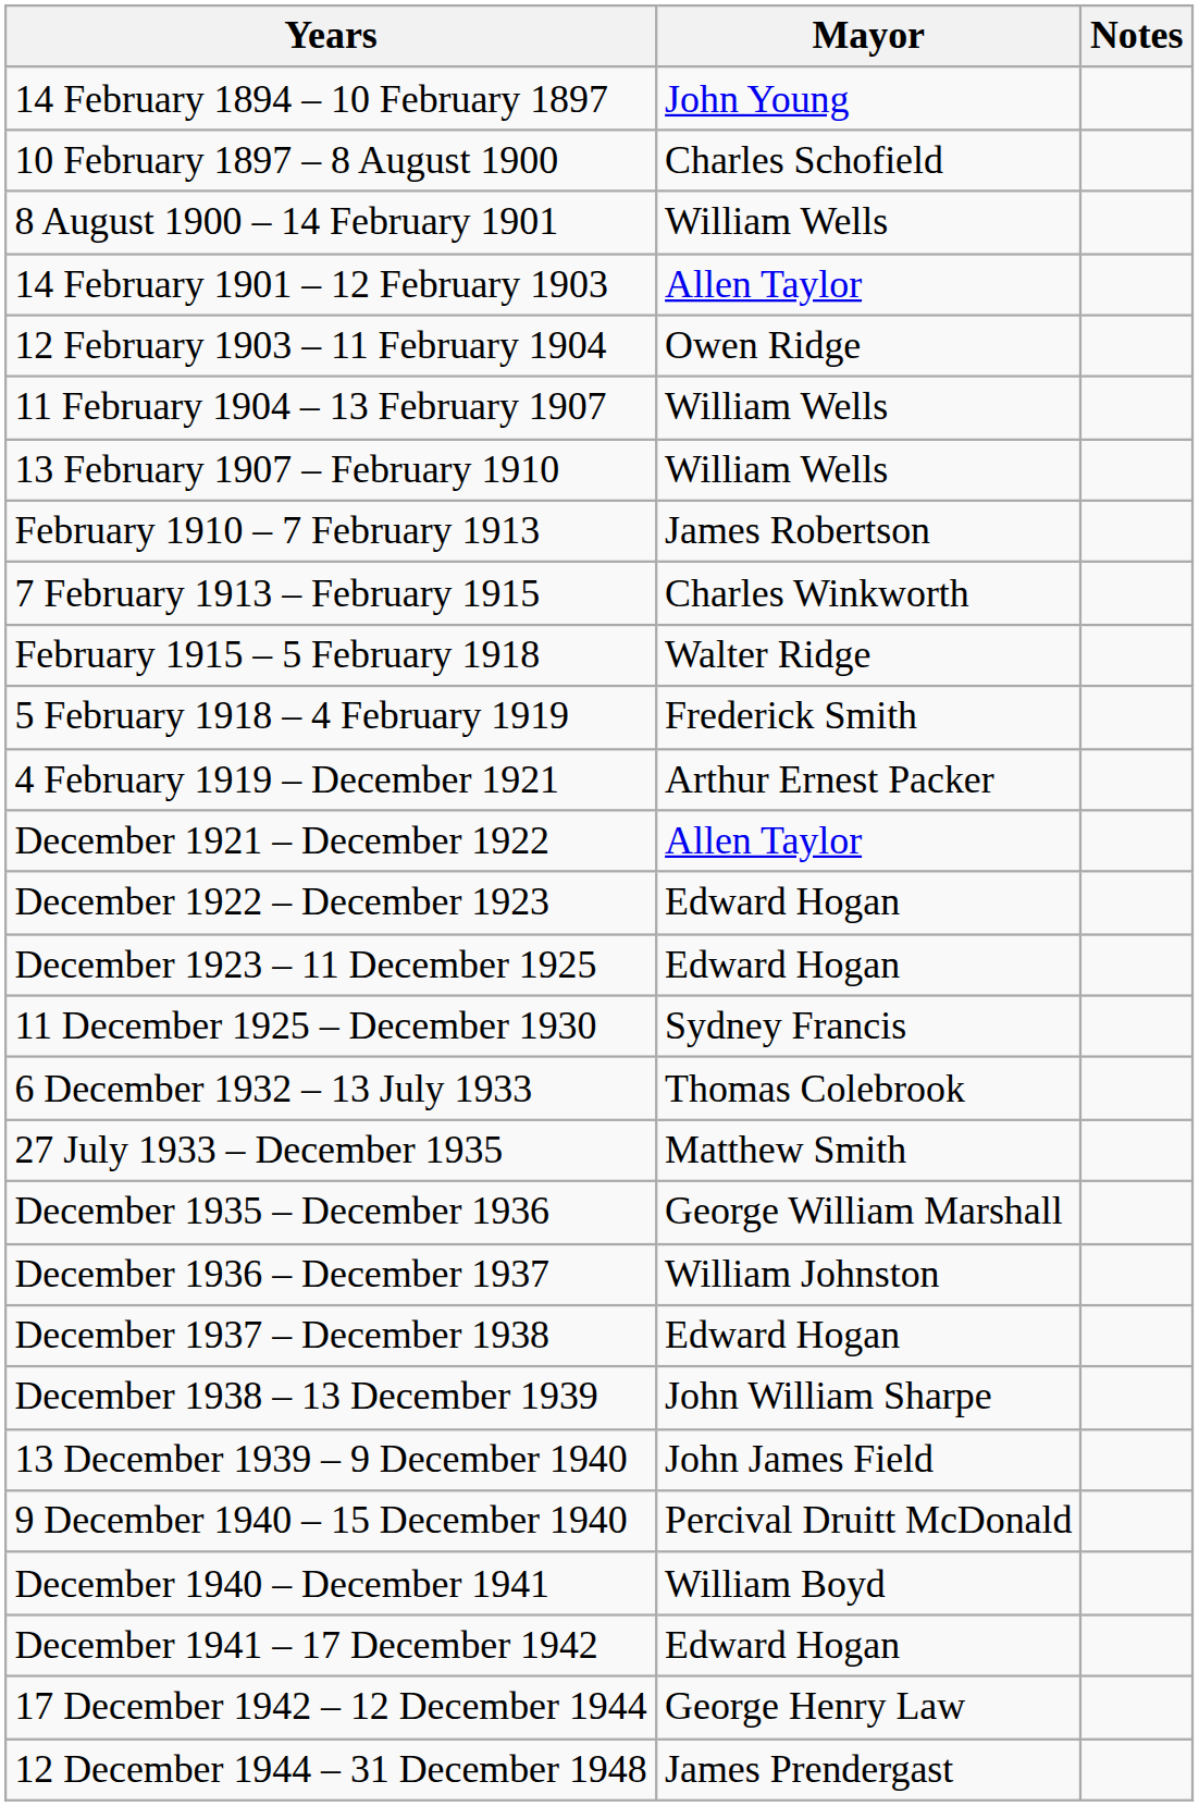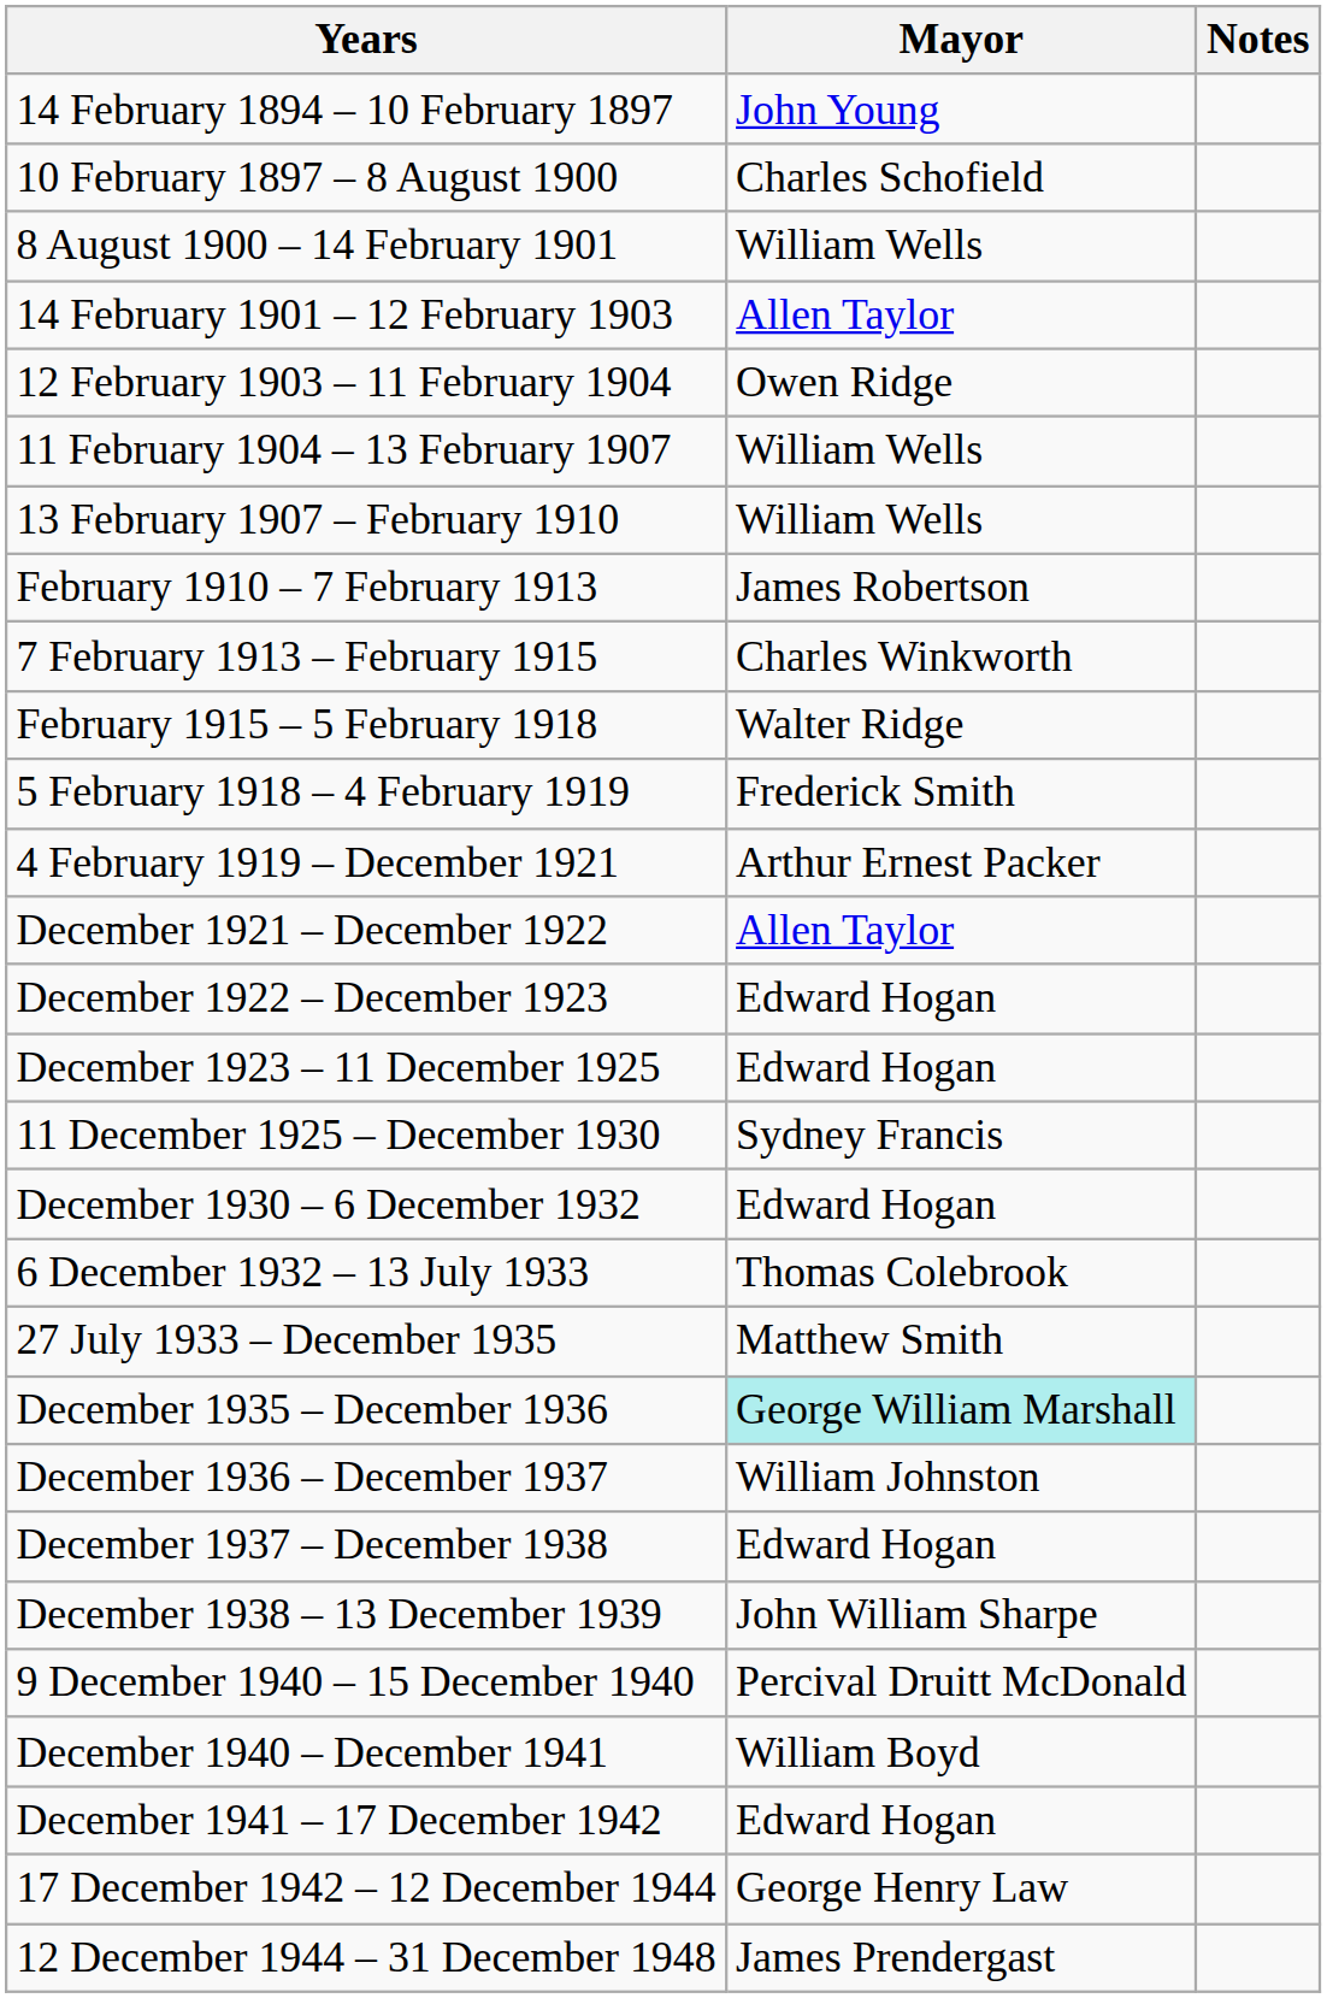 <table class="wikitable">
 <tr>
 <th>Years</th>
 <th>Mayor</th>
 <th>Notes</th>
 </tr>
 <tr>
 <td>14 February 1894 – 10 February 1897</td>
 <td><a href='#'>John Young</a></td>
 <td></td>
 </tr>
 <tr>
 <td>10 February 1897 – 8 August 1900</td>
 <td>Charles Schofield</td>
 <td></td>
 </tr>
 <tr>
 <td>8 August 1900 – 14 February 1901</td>
 <td>William Wells</td>
 <td></td>
 </tr>
 <tr>
 <td>14 February 1901 – 12 February 1903</td>
 <td><a href='#'>Allen Taylor</a></td>
 <td></td>
 </tr>
 <tr>
 <td>12 February 1903 – 11 February 1904</td>
 <td>Owen Ridge</td>
 <td></td>
 </tr>
 <tr>
 <td>11 February 1904 – 13 February 1907</td>
 <td>William Wells</td>
 <td></td>
 </tr>
 <tr>
 <td>13 February 1907 – February 1910</td>
 <td>William Wells</td>
 <td></td>
 </tr>
 <tr>
 <td>February 1910 – 7 February 1913</td>
 <td>James Robertson</td>
 <td></td>
 </tr>
 <tr>
 <td>7 February 1913 – February 1915</td>
 <td>Charles Winkworth</td>
 <td></td>
 </tr>
 <tr>
 <td>February 1915 – 5 February 1918</td>
 <td>Walter Ridge</td>
 <td></td>
 </tr>
 <tr>
 <td>5 February 1918 – 4 February 1919</td>
 <td>Frederick Smith</td>
 <td></td>
 </tr>
 <tr>
 <td>4 February 1919 – December 1921</td>
 <td>Arthur Ernest Packer</td>
 <td></td>
 </tr>
 <tr>
 <td>December 1921 – December 1922</td>
 <td><a href='#'>Allen Taylor</a></td>
 <td></td>
 </tr>
 <tr>
 <td>December 1922 – December 1923</td>
 <td>Edward Hogan</td>
 <td></td>
 </tr>
 <tr>
 <td>December 1923 – 11 December 1925</td>
 <td>Edward Hogan</td>
 <td></td>
 </tr>
 <tr>
 <td>11 December 1925 – December 1930</td>
 <td>Sydney Francis</td>
 <td></td>
 </tr>
 <tr>
+<td>December 1930 – 6 December 1932</td>
+<td>Edward Hogan</td>
+<td></td>
+</tr>
+<tr>
 <td>6 December 1932 – 13 July 1933</td>
 <td>Thomas Colebrook</td>
 <td></td>
 </tr>
 <tr>
 <td>27 July 1933 – December 1935</td>
 <td>Matthew Smith</td>
 <td></td>
 </tr>
 <tr>
 <td>December 1935 – December 1936</td>
-<td>George William Marshall</td>
+<td style="background: paleturquoise;">George William Marshall</td>
 <td></td>
 </tr>
 <tr>
 <td>December 1936 – December 1937</td>
 <td>William Johnston</td>
 <td></td>
 </tr>
 <tr>
 <td>December 1937 – December 1938</td>
 <td>Edward Hogan</td>
 <td></td>
 </tr>
 <tr>
 <td>December 1938 – 13 December 1939</td>
 <td>John William Sharpe</td>
-<td></td>
-</tr>
-<tr>
-<td>13 December 1939 – 9 December 1940</td>
-<td>John James Field</td>
 <td></td>
 </tr>
 <tr>
 <td>9 December 1940 – 15 December 1940</td>
 <td>Percival Druitt McDonald</td>
 <td></td>
 </tr>
 <tr>
 <td>December 1940 – December 1941</td>
 <td>William Boyd</td>
 <td></td>
 </tr>
 <tr>
 <td>December 1941 – 17 December 1942</td>
 <td>Edward Hogan</td>
 <td></td>
 </tr>
 <tr>
 <td>17 December 1942 – 12 December 1944</td>
 <td>George Henry Law</td>
 <td></td>
 </tr>
 <tr>
 <td>12 December 1944 – 31 December 1948</td>
 <td>James Prendergast</td>
 <td></td>
 </tr>
 </table>
